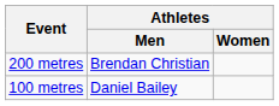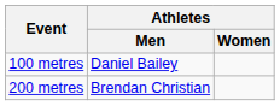 <table class=wikitable style="font-size:90%">
 <tr>
 <th rowspan=2>Event</th>
 <th colspan=2>Athletes</th>
 </tr>
 <tr>
 <th>Men</th>
 <th>Women</th>
 </tr>
 <tr>
+<td><a href='#'>100 metres</a></td>
+<td><a href='#'>Daniel Bailey</a></td>
+<td></td>
+</tr>
+<tr>
 <td><a href='#'>200 metres</a></td>
 <td><a href='#'>Brendan Christian</a></td>
 <td></td>
 </tr>
-<tr>
-<td><a href='#'>100 metres</a></td>
-<td><a href='#'>Daniel Bailey</a></td>
-<td></td>
-</tr>
 </table>
